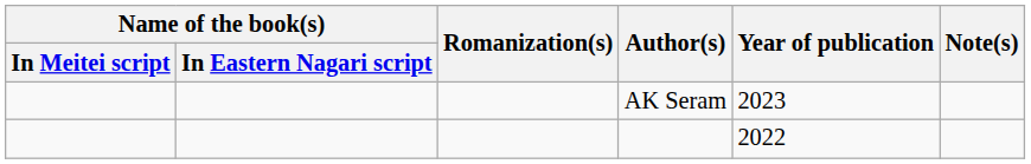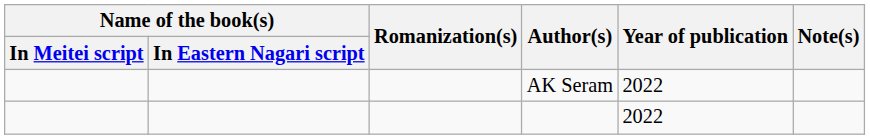 <table class="wikitable">
 <tr>
 <th colspan="2">Name of the book(s)</th>
 <th rowspan="2">Romanization(s)</th>
 <th rowspan="2">Author(s)</th>
 <th rowspan="2">Year of publication</th>
 <th rowspan="2">Note(s)</th>
 </tr>
 <tr>
 <th>In <a href='#'>Meitei script</a></th>
 <th>In <a href='#'>Eastern Nagari script</a></th>
 </tr>
 <tr>
 <td></td>
 <td></td>
 <td></td>
 <td>AK Seram</td>
-<td>2023</td>
+<td>2022</td>
 <td></td>
 </tr>
 <tr>
 <td></td>
 <td></td>
 <td></td>
 <td></td>
 <td>2022</td>
 <td></td>
 </tr>
 </table>
